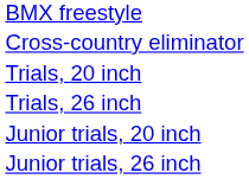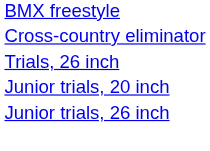 <table>
 <tr>
 <td><a href='#'>BMX freestyle</a><br></td>
 <td></td>
 <td></td>
 <td></td>
 </tr>
 <tr>
 <td><a href='#'>Cross-country eliminator</a><br></td>
-<td></td>
-<td></td>
-<td></td>
-</tr>
-<tr>
-<td><a href='#'>Trials, 20 inch</a><br></td>
 <td></td>
 <td></td>
 <td></td>
 </tr>
 <tr>
 <td><a href='#'>Trials, 26 inch</a><br></td>
 <td></td>
 <td></td>
 <td></td>
 </tr>
 <tr>
 <td><a href='#'>Junior trials, 20 inch</a><br></td>
 <td></td>
 <td></td>
 <td></td>
 </tr>
 <tr>
 <td><a href='#'>Junior trials, 26 inch</a><br></td>
 <td></td>
 <td></td>
 <td></td>
 </tr>
 </table>
